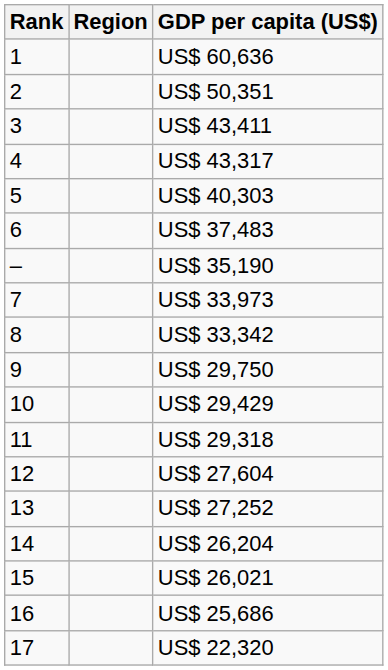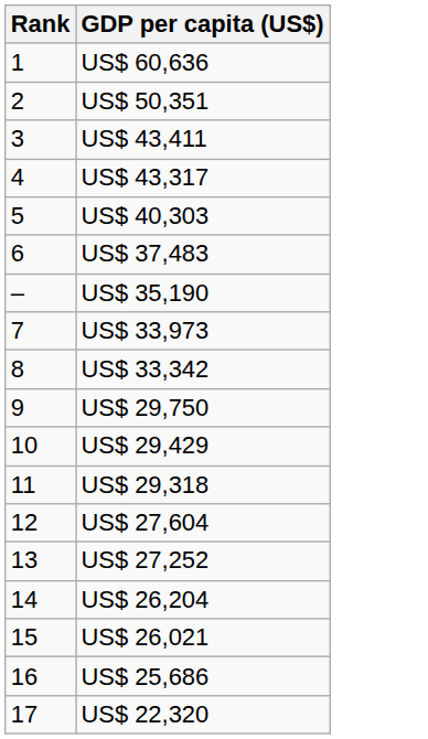 <table class="wikitable sortable">
 <tr>
 <th>Rank</th>
-<th>Region</th>
 <th>GDP per capita (US$)</th>
 </tr>
 <tr>
 <td>1</td>
-<td></td>
 <td>US$ 60,636</td>
 </tr>
 <tr>
 <td>2</td>
-<td></td>
 <td>US$ 50,351</td>
 </tr>
 <tr>
 <td>3</td>
-<td></td>
 <td>US$ 43,411</td>
 </tr>
 <tr>
 <td>4</td>
-<td></td>
 <td>US$ 43,317</td>
 </tr>
 <tr>
 <td>5</td>
-<td></td>
 <td>US$ 40,303</td>
 </tr>
 <tr>
 <td>6</td>
-<td></td>
 <td>US$ 37,483</td>
 </tr>
 <tr>
 <td>–</td>
-<td><em></em></td>
 <td>US$ 35,190</td>
 </tr>
 <tr>
 <td>7</td>
-<td></td>
 <td>US$ 33,973</td>
 </tr>
 <tr>
 <td>8</td>
-<td></td>
 <td>US$ 33,342</td>
 </tr>
 <tr>
 <td>9</td>
-<td></td>
 <td>US$ 29,750</td>
 </tr>
 <tr>
 <td>10</td>
-<td></td>
 <td>US$ 29,429</td>
 </tr>
 <tr>
 <td>11</td>
-<td></td>
 <td>US$ 29,318</td>
 </tr>
 <tr>
 <td>12</td>
-<td></td>
 <td>US$ 27,604</td>
 </tr>
 <tr>
 <td>13</td>
-<td></td>
 <td>US$ 27,252</td>
 </tr>
 <tr>
 <td>14</td>
-<td></td>
 <td>US$ 26,204</td>
 </tr>
 <tr>
 <td>15</td>
-<td></td>
 <td>US$ 26,021</td>
 </tr>
 <tr>
 <td>16</td>
-<td></td>
 <td>US$ 25,686</td>
 </tr>
 <tr>
 <td>17</td>
-<td></td>
 <td>US$ 22,320</td>
 </tr>
 </table>
